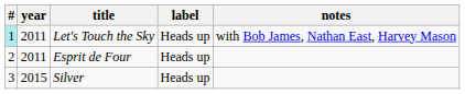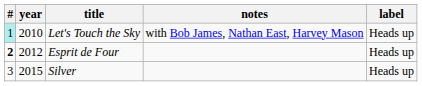 <table class="wikitable">
 <tr>
 <th>#</th>
 <th>year</th>
 <th>title</th>
+<th>notes</th>
 <th>label</th>
-<th>notes</th>
 </tr>
 <tr>
 <td style="background: paleturquoise;">1</td>
-<td>2011</td>
+<td>2010</td>
 <td><em>Let's Touch the Sky</em></td>
+<td>with <a href='#'>Bob James</a>, <a href='#'>Nathan East</a>, <a href='#'>Harvey Mason</a></td>
 <td>Heads up</td>
-<td>with <a href='#'>Bob James</a>, <a href='#'>Nathan East</a>, <a href='#'>Harvey Mason</a></td>
 </tr>
 <tr>
-<td>2</td>
-<td>2011</td>
+<td><strong>2</strong></td>
+<td>2012</td>
 <td><em>Esprit de Four</em></td>
+<td></td>
 <td>Heads up</td>
-<td></td>
 </tr>
 <tr>
 <td>3</td>
 <td>2015</td>
 <td><em>Silver</em></td>
+<td></td>
 <td>Heads up</td>
-<td></td>
 </tr>
 </table>
